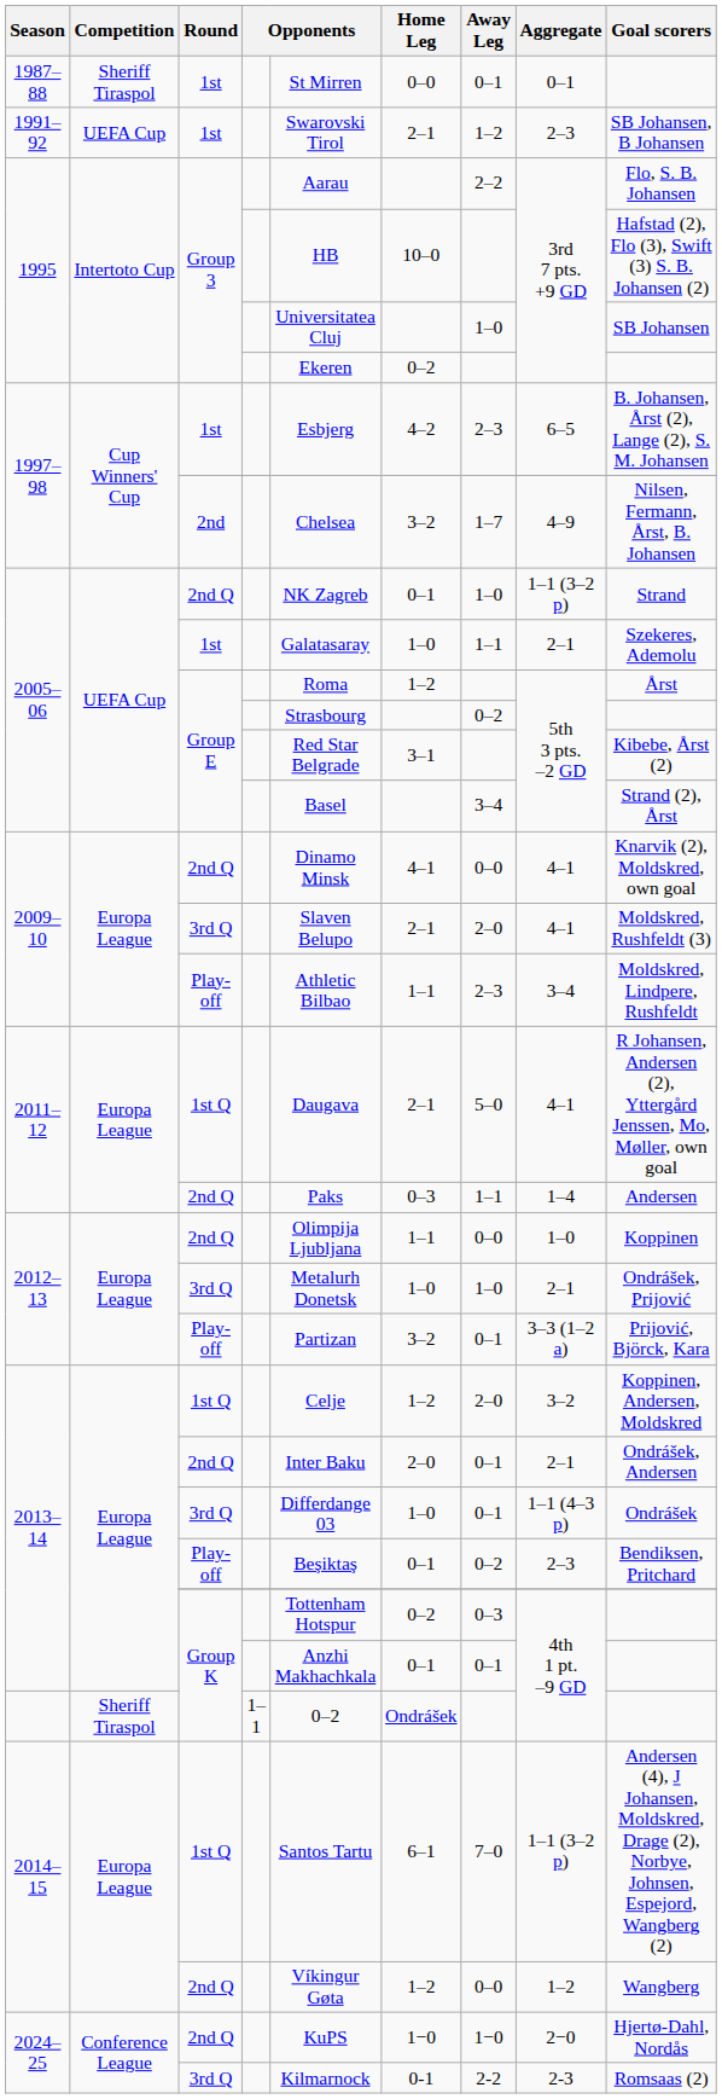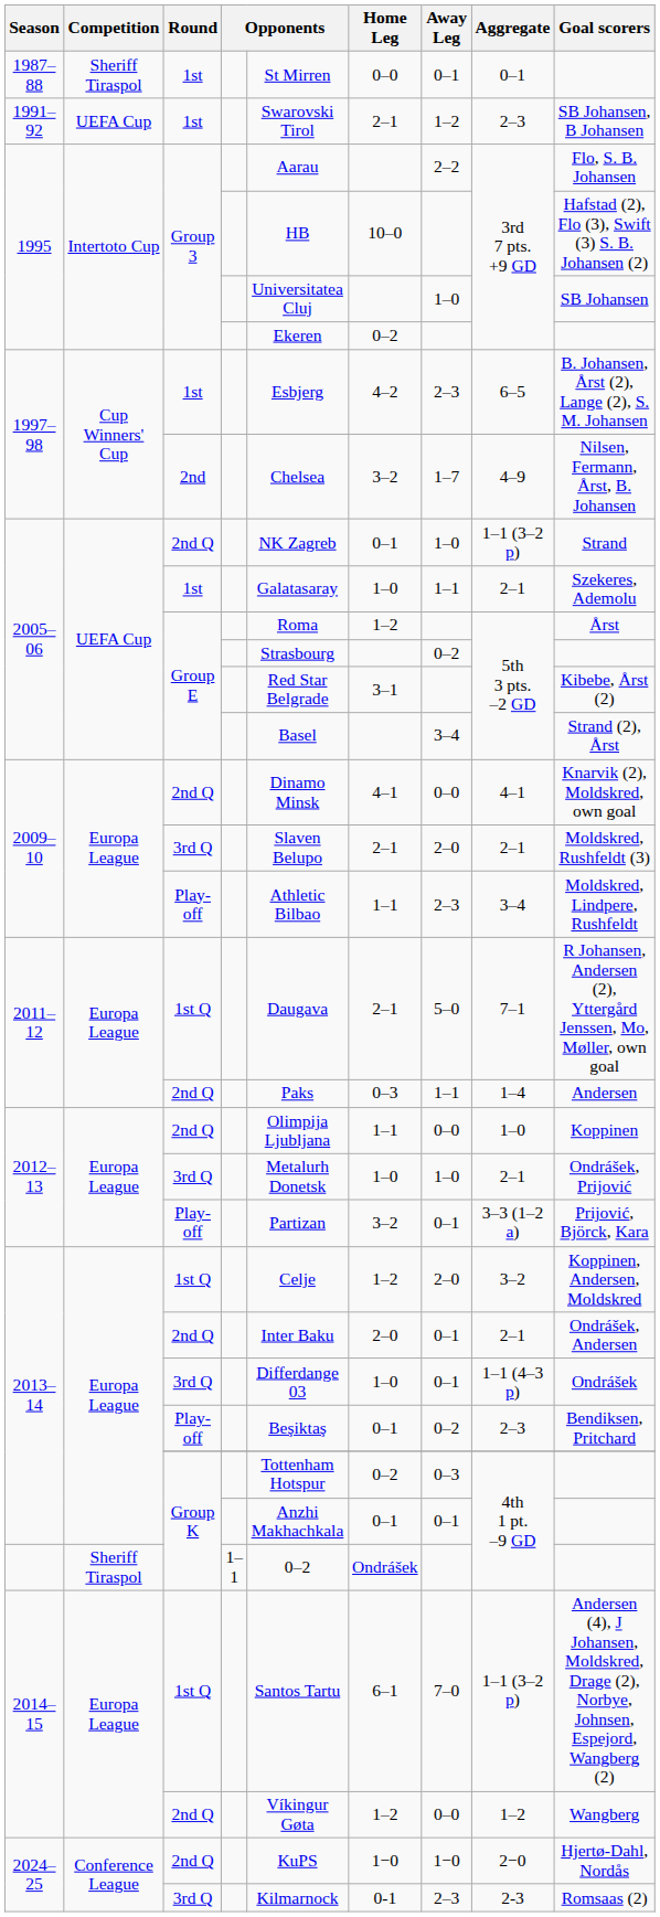 <table class="wikitable">
 <tr align="center" bgcolor="#dfdfdf">
 <th>Season</th>
 <th>Competition</th>
 <th>Round</th>
 <th colspan=2>Opponents</th>
 <th>Home Leg</th>
 <th>Away Leg</th>
 <th>Aggregate</th>
 <th>Goal scorers</th>
 </tr>
 <tr align="center">
 <td><a href='#'>1987–88</a></td>
 <td><a href='#'>Sheriff Tiraspol</a></td>
 <td><a href='#'>1st</a></td>
 <td></td>
 <td><a href='#'>St Mirren</a></td>
 <td>0–0</td>
 <td>0–1</td>
 <td>0–1</td>
 <td></td>
 </tr>
 <tr align="center">
 <td><a href='#'>1991–92</a></td>
 <td><a href='#'>UEFA Cup</a></td>
 <td><a href='#'>1st</a></td>
 <td></td>
 <td><a href='#'>Swarovski Tirol</a></td>
 <td>2–1</td>
 <td>1–2</td>
 <td>2–3</td>
 <td><a href='#'>SB Johansen</a>, <a href='#'>B Johansen</a></td>
 </tr>
 <tr align="center">
 <td rowspan="4"><a href='#'>1995</a></td>
 <td rowspan="4"><a href='#'>Intertoto Cup</a></td>
 <td rowspan="4"><a href='#'>Group 3</a></td>
 <td></td>
 <td><a href='#'>Aarau</a></td>
 <td></td>
 <td>2–2</td>
 <td rowspan="4">3rd<br>7 pts.<br>+9 <a href='#'>GD</a></td>
 <td><a href='#'>Flo</a>, <a href='#'>S. B. Johansen</a></td>
 </tr>
 <tr align="center">
 <td></td>
 <td><a href='#'>HB</a></td>
 <td>10–0</td>
 <td></td>
 <td><a href='#'>Hafstad</a> (2), <a href='#'>Flo</a> (3), <a href='#'>Swift</a> (3) <a href='#'>S. B. Johansen</a> (2)</td>
 </tr>
 <tr align="center">
 <td></td>
 <td><a href='#'>Universitatea Cluj</a></td>
 <td></td>
 <td>1–0</td>
 <td><a href='#'>SB Johansen</a></td>
 </tr>
 <tr align="center">
 <td></td>
 <td><a href='#'>Ekeren</a></td>
 <td>0–2</td>
 <td></td>
 <td></td>
 </tr>
 <tr align="center">
 <td rowspan="2"><a href='#'>1997–98</a></td>
 <td rowspan="2"><a href='#'>Cup Winners' Cup</a></td>
 <td><a href='#'>1st</a></td>
 <td></td>
 <td><a href='#'>Esbjerg</a></td>
 <td>4–2</td>
 <td>2–3</td>
 <td>6–5</td>
 <td><a href='#'>B. Johansen</a>, <a href='#'>Årst</a> (2), <a href='#'>Lange</a> (2), <a href='#'>S. M. Johansen</a></td>
 </tr>
 <tr align="center">
 <td><a href='#'>2nd</a></td>
 <td></td>
 <td><a href='#'>Chelsea</a></td>
 <td>3–2</td>
 <td>1–7</td>
 <td>4–9</td>
 <td><a href='#'>Nilsen</a>, <a href='#'>Fermann</a>, <a href='#'>Årst</a>, <a href='#'>B. Johansen</a></td>
 </tr>
 <tr align="center">
 <td rowspan="6"><a href='#'>2005–06</a></td>
 <td rowspan="6"><a href='#'>UEFA Cup</a></td>
 <td><a href='#'>2nd Q</a></td>
 <td></td>
 <td><a href='#'>NK Zagreb</a></td>
 <td>0–1</td>
 <td>1–0</td>
 <td>1–1 (3–2 <a href='#'>p</a>)</td>
 <td><a href='#'>Strand</a></td>
 </tr>
 <tr align="center">
 <td><a href='#'>1st</a></td>
 <td></td>
 <td><a href='#'>Galatasaray</a></td>
 <td>1–0</td>
 <td>1–1</td>
 <td>2–1</td>
 <td><a href='#'>Szekeres</a>, <a href='#'>Ademolu</a></td>
 </tr>
 <tr align="center">
 <td rowspan="4"><a href='#'>Group E</a></td>
 <td></td>
 <td><a href='#'>Roma</a></td>
 <td>1–2</td>
 <td></td>
 <td rowspan="4">5th<br>3 pts.<br>–2 <a href='#'>GD</a></td>
 <td><a href='#'>Årst</a></td>
 </tr>
 <tr align="center">
 <td></td>
 <td><a href='#'>Strasbourg</a></td>
 <td></td>
 <td>0–2</td>
 <td></td>
 </tr>
 <tr align="center">
 <td></td>
 <td><a href='#'>Red Star Belgrade</a></td>
 <td>3–1</td>
 <td></td>
 <td><a href='#'>Kibebe</a>, <a href='#'>Årst</a> (2)</td>
 </tr>
 <tr align="center">
 <td></td>
 <td><a href='#'>Basel</a></td>
 <td></td>
 <td>3–4</td>
 <td><a href='#'>Strand</a> (2), <a href='#'>Årst</a></td>
 </tr>
 <tr align="center">
 <td rowspan="3"><a href='#'>2009–10</a></td>
 <td rowspan="3"><a href='#'>Europa League</a></td>
 <td><a href='#'>2nd Q</a></td>
 <td></td>
 <td><a href='#'>Dinamo Minsk</a></td>
 <td>4–1</td>
 <td>0–0</td>
 <td>4–1</td>
 <td><a href='#'>Knarvik</a> (2), <a href='#'>Moldskred</a>, own goal</td>
 </tr>
 <tr align="center">
 <td><a href='#'>3rd Q</a></td>
 <td></td>
 <td><a href='#'>Slaven Belupo</a></td>
 <td>2–1</td>
 <td>2–0</td>
-<td>4–1</td>
+<td>2–1</td>
 <td><a href='#'>Moldskred</a>, <a href='#'>Rushfeldt</a> (3)</td>
 </tr>
 <tr align="center">
 <td><a href='#'>Play-off</a></td>
 <td></td>
 <td><a href='#'>Athletic Bilbao</a></td>
 <td>1–1</td>
 <td>2–3</td>
 <td>3–4</td>
 <td><a href='#'>Moldskred</a>, <a href='#'>Lindpere</a>, <a href='#'>Rushfeldt</a></td>
 </tr>
 <tr align="center">
 <td rowspan="2"><a href='#'>2011–12</a></td>
 <td rowspan="2"><a href='#'>Europa League</a></td>
 <td><a href='#'>1st Q</a></td>
 <td></td>
 <td><a href='#'>Daugava</a></td>
 <td>2–1</td>
 <td>5–0</td>
-<td>4–1</td>
+<td>7–1</td>
 <td><a href='#'>R Johansen</a>, <a href='#'>Andersen</a> (2), <a href='#'>Yttergård Jenssen</a>, <a href='#'>Mo</a>, <a href='#'>Møller</a>, own goal</td>
 </tr>
 <tr align="center">
 <td><a href='#'>2nd Q</a></td>
 <td></td>
 <td><a href='#'>Paks</a></td>
 <td>0–3</td>
 <td>1–1</td>
 <td>1–4</td>
 <td><a href='#'>Andersen</a></td>
 </tr>
 <tr align="center">
 <td rowspan="3"><a href='#'>2012–13</a></td>
 <td rowspan="3"><a href='#'>Europa League</a></td>
 <td><a href='#'>2nd Q</a></td>
 <td></td>
 <td><a href='#'>Olimpija Ljubljana</a></td>
 <td>1–1</td>
 <td>0–0</td>
 <td>1–0</td>
 <td><a href='#'>Koppinen</a></td>
 </tr>
 <tr align="center">
 <td><a href='#'>3rd Q</a></td>
 <td></td>
 <td><a href='#'>Metalurh Donetsk</a></td>
 <td>1–0</td>
 <td>1–0</td>
 <td>2–1</td>
 <td><a href='#'>Ondrášek</a>, <a href='#'>Prijović</a></td>
 </tr>
 <tr align="center">
 <td><a href='#'>Play-off</a></td>
 <td></td>
 <td><a href='#'>Partizan</a></td>
 <td>3–2</td>
 <td>0–1</td>
 <td>3–3 (1–2 <a href='#'>a</a>)</td>
 <td><a href='#'>Prijović</a>, <a href='#'>Björck</a>, <a href='#'>Kara</a></td>
 </tr>
 <tr align="center">
 <td rowspan="7"><a href='#'>2013–14</a></td>
 <td rowspan="7"><a href='#'>Europa League</a></td>
 <td><a href='#'>1st Q</a></td>
 <td></td>
 <td><a href='#'>Celje</a></td>
 <td>1–2</td>
 <td>2–0</td>
 <td>3–2</td>
 <td><a href='#'>Koppinen</a>, <a href='#'>Andersen</a>, <a href='#'>Moldskred</a></td>
 </tr>
 <tr align="center">
 <td><a href='#'>2nd Q</a></td>
 <td></td>
 <td><a href='#'>Inter Baku</a></td>
 <td>2–0</td>
 <td>0–1</td>
 <td>2–1</td>
 <td><a href='#'>Ondrášek</a>, <a href='#'>Andersen</a></td>
 </tr>
 <tr align="center">
 <td><a href='#'>3rd Q</a></td>
 <td></td>
 <td><a href='#'>Differdange 03</a></td>
 <td>1–0</td>
 <td>0–1</td>
 <td>1–1 (4–3 <a href='#'>p</a>)</td>
 <td><a href='#'>Ondrášek</a></td>
 </tr>
 <tr align="center">
 <td><a href='#'>Play-off</a></td>
 <td></td>
 <td><a href='#'>Beşiktaş</a></td>
 <td>0–1</td>
 <td>0–2</td>
 <td>2–3</td>
 <td><a href='#'>Bendiksen</a>, <a href='#'>Pritchard</a></td>
 </tr>
 <tr>
 </tr>
 <tr align="center">
 <td rowspan="3"><a href='#'>Group K</a></td>
 <td></td>
 <td><a href='#'>Tottenham Hotspur</a></td>
 <td>0–2</td>
 <td>0–3</td>
 <td rowspan="3">4th <br>1 pt.<br>–9 <a href='#'>GD</a></td>
 <td></td>
 </tr>
 <tr align="center">
 <td></td>
 <td><a href='#'>Anzhi Makhachkala</a></td>
 <td>0–1</td>
 <td>0–1</td>
 <td></td>
 </tr>
 <tr align="center">
 <td></td>
 <td><a href='#'>Sheriff Tiraspol</a></td>
 <td>1–1</td>
 <td>0–2</td>
 <td><a href='#'>Ondrášek</a></td>
 </tr>
 <tr align="center">
 <td rowspan="2"><a href='#'>2014–15</a></td>
 <td rowspan="2"><a href='#'>Europa League</a></td>
 <td><a href='#'>1st Q</a></td>
 <td></td>
 <td><a href='#'>Santos Tartu</a></td>
 <td>6–1</td>
 <td>7–0</td>
 <td>1–1 (3–2 <a href='#'>p</a>)</td>
 <td><a href='#'>Andersen</a> (4), <a href='#'>J Johansen</a>, <a href='#'>Moldskred</a>, <a href='#'>Drage</a> (2), <a href='#'>Norbye</a>, <a href='#'>Johnsen</a>, <a href='#'>Espejord</a>, <a href='#'>Wangberg</a> (2)</td>
 </tr>
 <tr align="center">
 <td><a href='#'>2nd Q</a></td>
 <td></td>
 <td><a href='#'>Víkingur Gøta</a></td>
 <td>1–2</td>
 <td>0–0</td>
 <td>1–2</td>
 <td><a href='#'>Wangberg</a></td>
 </tr>
 <tr align="center">
 <td rowspan="2"><a href='#'>2024–25</a></td>
 <td rowspan="2"><a href='#'>Conference League</a></td>
 <td><a href='#'>2nd Q</a></td>
 <td></td>
 <td><a href='#'>KuPS</a></td>
 <td>1−0</td>
 <td>1−0</td>
 <td>2−0</td>
 <td><a href='#'>Hjertø-Dahl</a>, <a href='#'>Nordås</a></td>
 </tr>
 <tr align="center">
 <td><a href='#'>3rd Q</a></td>
 <td></td>
 <td><a href='#'>Kilmarnock</a></td>
 <td>0-1</td>
-<td>2-2</td>
+<td>2–3</td>
 <td>2-3</td>
 <td><a href='#'>Romsaas</a> (2)</td>
 </tr>
 </table>
